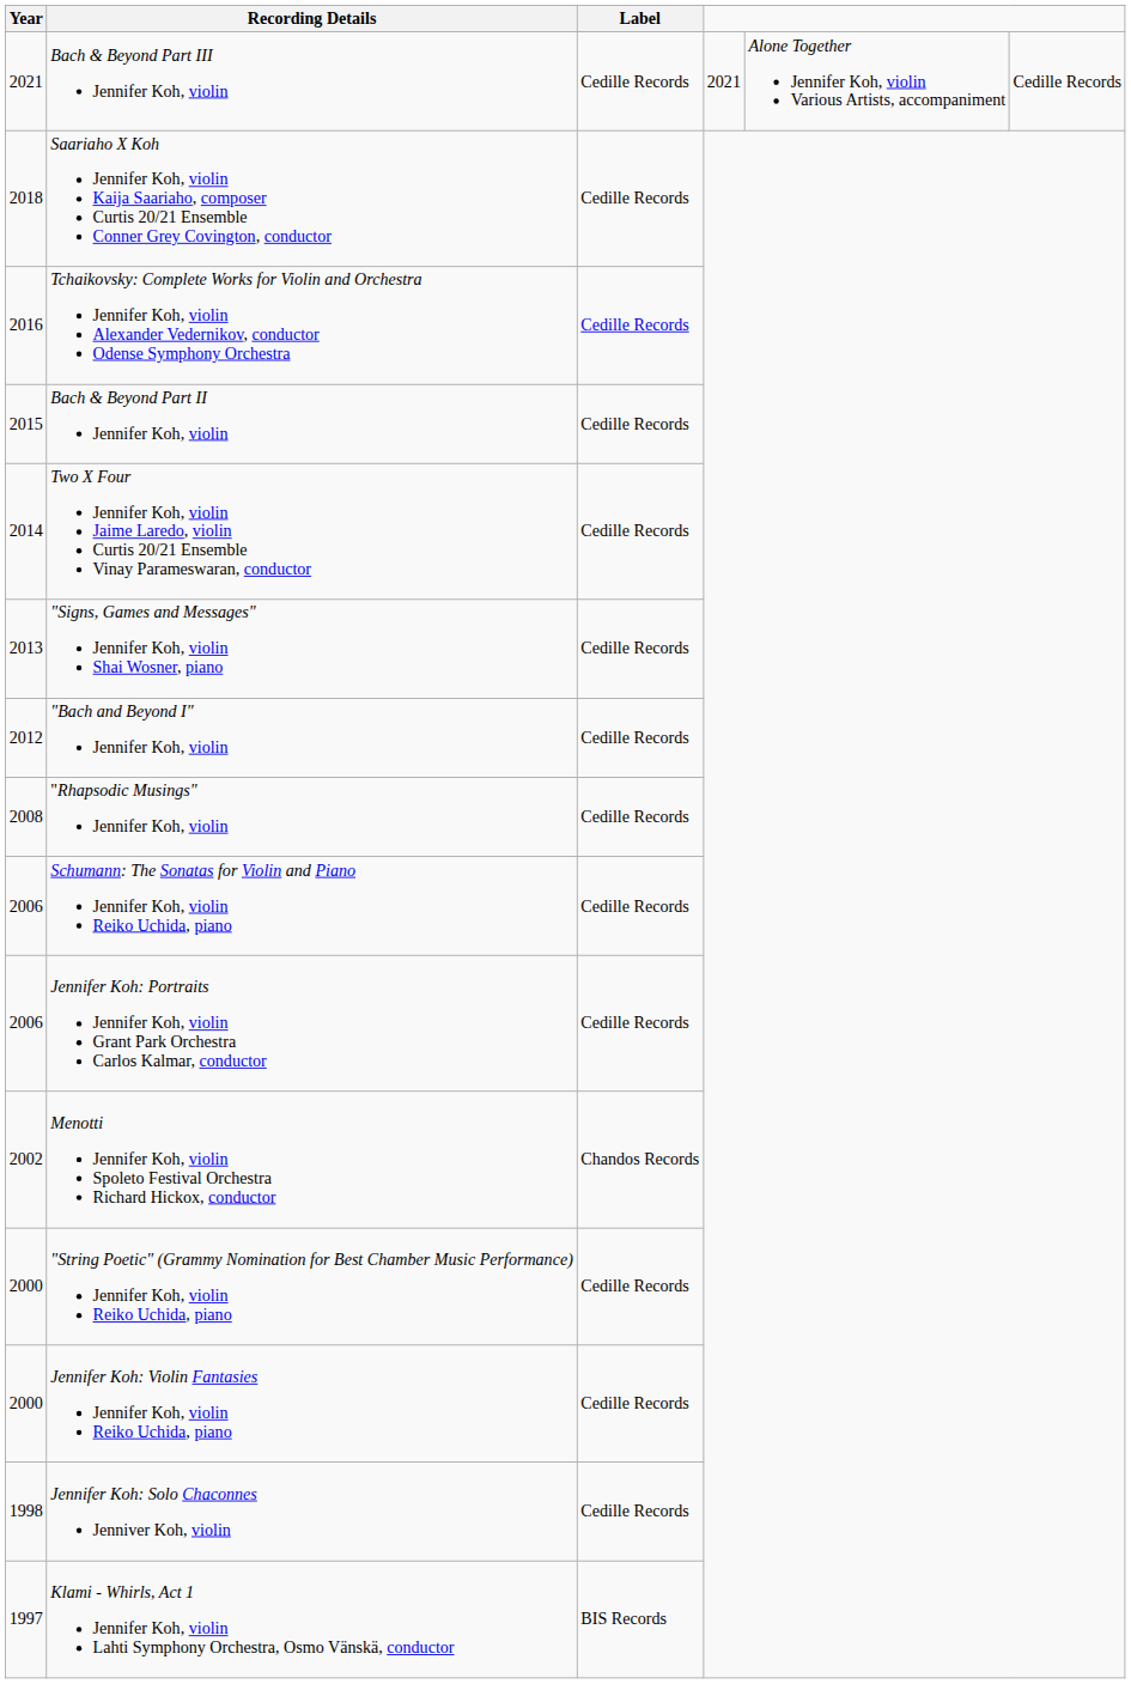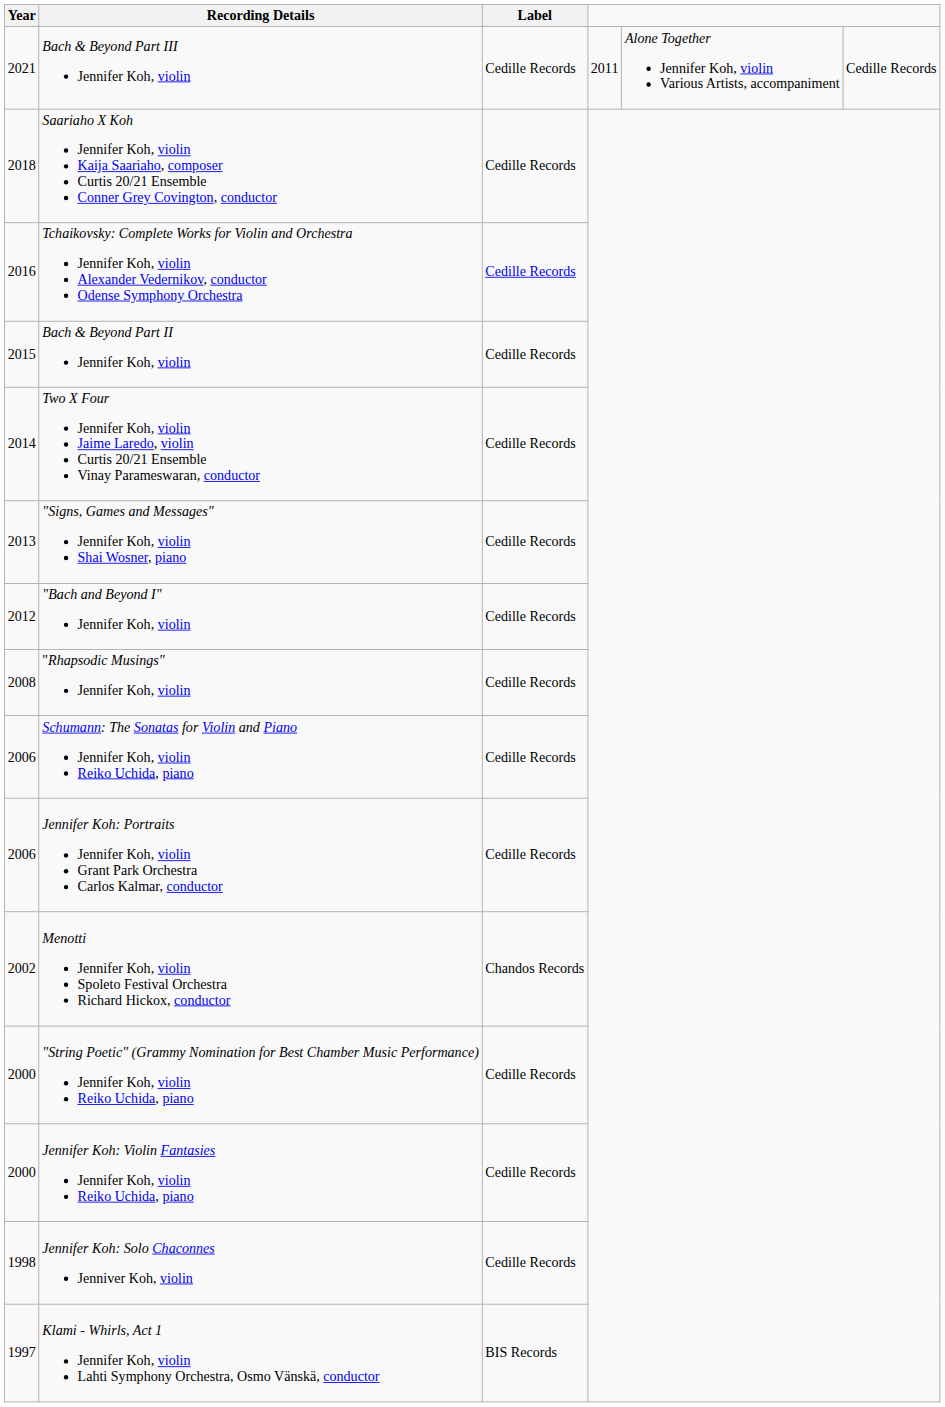 <table class="wikitable">
 <tr>
 <th>Year</th>
 <th>Recording Details</th>
 <th>Label</th>
 </tr>
 <tr>
 <td>2021</td>
 <td><em>Bach & Beyond Part III</em><br><ul><li>Jennifer Koh, <a href='#'>violin</a></li></ul></td>
 <td>Cedille Records</td>
-<td>2021</td>
+<td>2011</td>
 <td><em>Alone Together</em><br><ul><li>Jennifer Koh, <a href='#'>violin</a></li><li>Various Artists, accompaniment</li></ul></td>
 <td>Cedille Records</td>
 </tr>
 <tr>
 <td>2018</td>
 <td><em>Saariaho X Koh</em><br><ul><li>Jennifer Koh, <a href='#'>violin</a></li><li><a href='#'>Kaija Saariaho</a>, <a href='#'>composer</a></li><li>Curtis 20/21 Ensemble</li><li><a href='#'>Conner Grey Covington</a>, <a href='#'>conductor</a></li></ul></td>
 <td>Cedille Records</td>
 </tr>
 <tr>
 <td>2016</td>
 <td><em>Tchaikovsky: Complete Works for Violin and Orchestra</em><br><ul><li>Jennifer Koh, <a href='#'>violin</a></li><li><a href='#'>Alexander Vedernikov</a>, <a href='#'>conductor</a></li><li><a href='#'>Odense Symphony Orchestra</a></li></ul></td>
 <td><a href='#'>Cedille Records</a></td>
 </tr>
 <tr>
 <td>2015</td>
 <td><em>Bach & Beyond Part II</em><br><ul><li>Jennifer Koh, <a href='#'>violin</a></li></ul></td>
 <td>Cedille Records</td>
 </tr>
 <tr>
 <td>2014</td>
 <td><em>Two X Four</em><br><ul><li>Jennifer Koh, <a href='#'>violin</a></li><li><a href='#'>Jaime Laredo</a>, <a href='#'>violin</a></li><li>Curtis 20/21 Ensemble</li><li>Vinay Parameswaran, <a href='#'>conductor</a></li></ul></td>
 <td>Cedille Records</td>
 </tr>
 <tr>
 <td>2013</td>
 <td><em>"Signs, Games and Messages"</em><br><ul><li>Jennifer Koh, <a href='#'>violin</a></li><li><a href='#'>Shai Wosner</a>, <a href='#'>piano</a></li></ul></td>
 <td>Cedille Records</td>
 </tr>
 <tr>
 <td>2012</td>
 <td><em>"Bach and Beyond I"</em><br><ul><li>Jennifer Koh, <a href='#'>violin</a></li></ul></td>
 <td>Cedille Records</td>
 </tr>
 <tr>
 <td>2008</td>
 <td>"<em>Rhapsodic Musings"</em><br><ul><li>Jennifer Koh, <a href='#'>violin</a></li></ul></td>
 <td>Cedille Records</td>
 </tr>
 <tr>
 <td>2006</td>
 <td><em><a href='#'>Schumann</a>: The <a href='#'>Sonatas</a> for <a href='#'>Violin</a> and <a href='#'>Piano</a> </em><br><ul><li>Jennifer Koh, <a href='#'>violin</a></li><li><a href='#'>Reiko Uchida</a>, <a href='#'>piano</a></li></ul></td>
 <td>Cedille Records</td>
 </tr>
 <tr>
 <td>2006</td>
 <td><br><em>Jennifer Koh: Portraits</em><ul><li>Jennifer Koh, <a href='#'>violin</a></li><li>Grant Park Orchestra</li><li>Carlos Kalmar, <a href='#'>conductor</a></li></ul></td>
 <td>Cedille Records</td>
 </tr>
 <tr>
 <td>2002</td>
 <td><br><em>Menotti</em><ul><li>Jennifer Koh, <a href='#'>violin</a></li><li>Spoleto Festival Orchestra</li><li>Richard Hickox, <a href='#'>conductor</a></li></ul></td>
 <td>Chandos Records</td>
 </tr>
 <tr>
 <td>2000</td>
 <td><br><em>"String Poetic" (Grammy Nomination for Best Chamber Music Performance)</em><ul><li>Jennifer Koh, <a href='#'>violin</a></li><li><a href='#'>Reiko Uchida</a>, <a href='#'>piano</a></li></ul></td>
 <td>Cedille Records</td>
 </tr>
 <tr>
 <td>2000</td>
 <td><br><em>Jennifer Koh: Violin <a href='#'>Fantasies</a></em><ul><li>Jennifer Koh, <a href='#'>violin</a></li><li><a href='#'>Reiko Uchida</a>, <a href='#'>piano</a></li></ul></td>
 <td>Cedille Records</td>
 </tr>
 <tr>
 <td>1998</td>
 <td><br><em>Jennifer Koh: Solo <a href='#'>Chaconnes</a></em><ul><li>Jenniver Koh, <a href='#'>violin</a></li></ul></td>
 <td>Cedille Records</td>
 </tr>
 <tr>
 <td>1997</td>
 <td><br><em>Klami - Whirls, Act 1</em><ul><li>Jennifer Koh, <a href='#'>violin</a></li><li>Lahti Symphony Orchestra, Osmo Vänskä, <a href='#'>conductor</a></li></ul></td>
 <td>BIS Records</td>
 </tr>
 </table>
